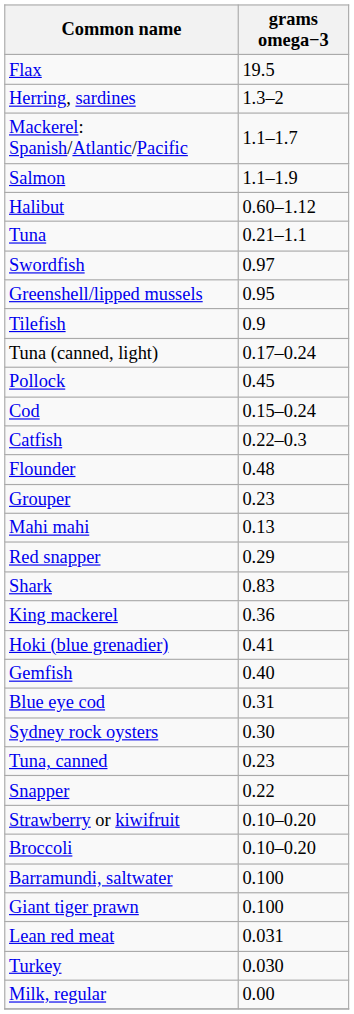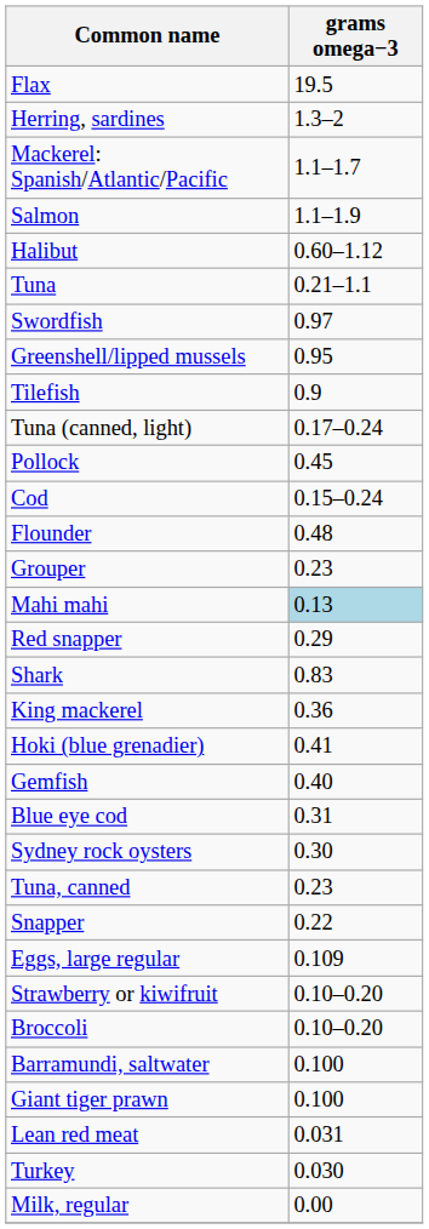 <table class="sortable wikitable" style="border-collapse:collapse;width:300px;float: right; margin-left: 10px;">
 <tr>
 <th>Common name</th>
 <th data-sort-type=number>grams omega−3</th>
 </tr>
 <tr>
 <td><a href='#'>Flax</a></td>
 <td>19.5</td>
 </tr>
 <tr>
 <td><a href='#'>Herring</a>, <a href='#'>sardines</a></td>
 <td>1.3–2</td>
 </tr>
 <tr>
 <td><a href='#'>Mackerel</a>: <a href='#'>Spanish</a>/<a href='#'>Atlantic</a>/<a href='#'>Pacific</a></td>
 <td>1.1–1.7</td>
 </tr>
 <tr>
 <td><a href='#'>Salmon</a></td>
 <td>1.1–1.9</td>
 </tr>
 <tr>
 <td><a href='#'>Halibut</a></td>
 <td>0.60–1.12</td>
 </tr>
 <tr>
 <td><a href='#'>Tuna</a></td>
 <td>0.21–1.1</td>
 </tr>
 <tr>
 <td><a href='#'>Swordfish</a></td>
 <td>0.97</td>
 </tr>
 <tr>
 <td><a href='#'>Greenshell/lipped mussels</a></td>
 <td>0.95</td>
 </tr>
 <tr>
 <td><a href='#'>Tilefish</a></td>
 <td>0.9</td>
 </tr>
 <tr>
 <td>Tuna (canned, light)</td>
 <td>0.17–0.24</td>
 </tr>
 <tr>
 <td><a href='#'>Pollock</a></td>
 <td>0.45</td>
 </tr>
 <tr>
 <td><a href='#'>Cod</a></td>
 <td>0.15–0.24</td>
 </tr>
 <tr>
-<td><a href='#'>Catfish</a></td>
-<td>0.22–0.3</td>
-</tr>
-<tr>
 <td><a href='#'>Flounder</a></td>
 <td>0.48</td>
 </tr>
 <tr>
 <td><a href='#'>Grouper</a></td>
 <td>0.23</td>
 </tr>
 <tr>
 <td><a href='#'>Mahi mahi</a></td>
-<td>0.13</td>
+<td style="background: lightblue;">0.13</td>
 </tr>
 <tr>
 <td><a href='#'>Red snapper</a></td>
 <td>0.29</td>
 </tr>
 <tr>
 <td><a href='#'>Shark</a></td>
 <td>0.83</td>
 </tr>
 <tr>
 <td><a href='#'>King mackerel</a></td>
 <td>0.36</td>
 </tr>
 <tr>
 <td><a href='#'>Hoki (blue grenadier)</a></td>
 <td>0.41</td>
 </tr>
 <tr>
 <td><a href='#'>Gemfish</a></td>
 <td>0.40</td>
 </tr>
 <tr>
 <td><a href='#'>Blue eye cod</a></td>
 <td>0.31</td>
 </tr>
 <tr>
 <td><a href='#'>Sydney rock oysters</a></td>
 <td>0.30</td>
 </tr>
 <tr>
 <td><a href='#'>Tuna, canned</a></td>
 <td>0.23</td>
 </tr>
 <tr>
 <td><a href='#'>Snapper</a></td>
 <td>0.22</td>
 </tr>
 <tr>
+<td><a href='#'>Eggs, large regular</a></td>
+<td>0.109</td>
+</tr>
+<tr>
 <td><a href='#'>Strawberry</a> or <a href='#'>kiwifruit</a></td>
 <td>0.10–0.20</td>
 </tr>
 <tr>
 <td><a href='#'>Broccoli</a></td>
 <td>0.10–0.20</td>
 </tr>
 <tr>
 <td><a href='#'>Barramundi, saltwater</a></td>
 <td>0.100</td>
 </tr>
 <tr>
 <td><a href='#'>Giant tiger prawn</a></td>
 <td>0.100</td>
 </tr>
 <tr>
 <td><a href='#'>Lean red meat</a></td>
 <td>0.031</td>
 </tr>
 <tr>
 <td><a href='#'>Turkey</a></td>
 <td>0.030</td>
 </tr>
 <tr>
 <td><a href='#'>Milk, regular</a></td>
 <td>0.00</td>
 </tr>
 <tr>
 </tr>
 </table>
